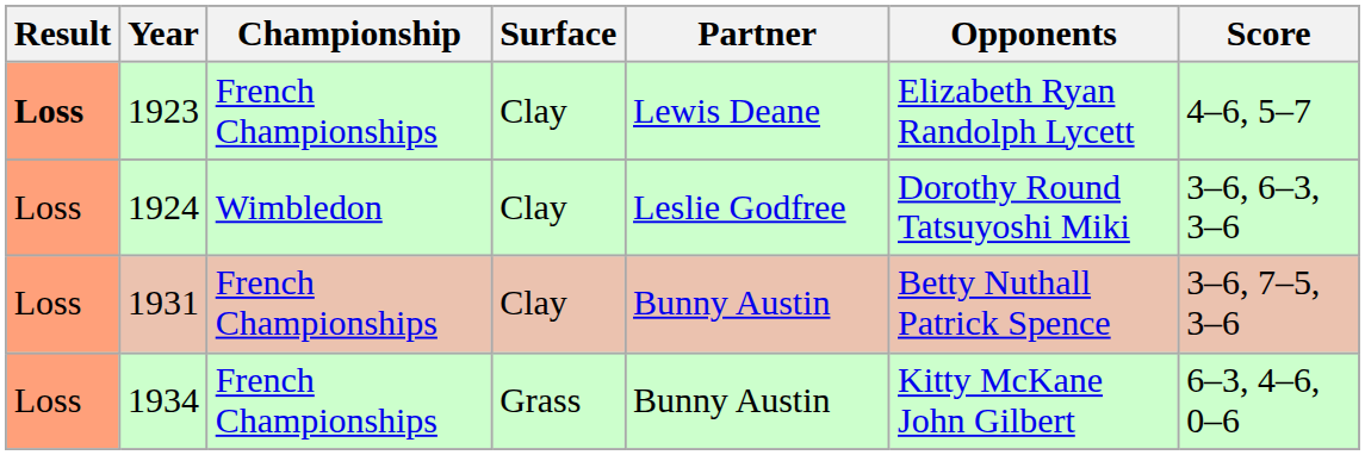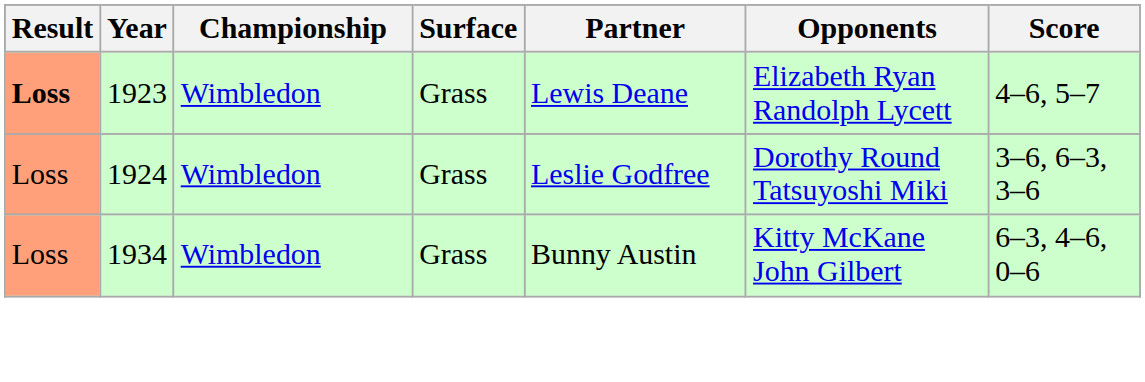 <table class="sortable wikitable">
 <tr>
 <th style="width:40px">Result</th>
 <th style="width:30px">Year</th>
 <th style="width:140px">Championship</th>
 <th style="width:50px">Surface</th>
 <th style="width:170px">Partner</th>
 <th style="width:170px">Opponents</th>
 <th style="width:110px" class="unsortable">Score</th>
 </tr>
 <tr style="background:#cfc;">
 <td style="background:#ffa07a;"><strong>Loss</strong></td>
 <td>1923</td>
-<td><a href='#'>French Championships</a></td>
-<td>Clay</td>
+<td><a href='#'>Wimbledon</a></td>
+<td>Grass</td>
 <td> <a href='#'>Lewis Deane</a></td>
 <td> <a href='#'>Elizabeth Ryan</a> <br>  <a href='#'>Randolph Lycett</a></td>
 <td>4–6, 5–7</td>
 </tr>
 <tr style="background:#cfc;">
 <td style="background:#ffa07a;">Loss</td>
 <td>1924</td>
 <td><a href='#'>Wimbledon</a></td>
-<td>Clay</td>
+<td>Grass</td>
 <td> <a href='#'>Leslie Godfree</a></td>
 <td> <a href='#'>Dorothy Round</a> <br>  <a href='#'>Tatsuyoshi Miki</a></td>
 <td>3–6, 6–3, 3–6</td>
 </tr>
-<tr style="background:#ebc2af;">
-<td style="background:#ffa07a;">Loss</td>
-<td>1931</td>
-<td><a href='#'>French Championships</a></td>
-<td>Clay</td>
-<td> <a href='#'>Bunny Austin</a></td>
-<td> <a href='#'>Betty Nuthall</a> <br>  <a href='#'>Patrick Spence</a></td>
-<td>3–6, 7–5, 3–6</td>
-</tr>
 <tr style="background:#cfc;">
 <td style="background:#ffa07a;">Loss</td>
 <td>1934</td>
-<td><a href='#'>French Championships</a></td>
+<td><a href='#'>Wimbledon</a></td>
 <td>Grass</td>
 <td> Bunny Austin</td>
 <td> <a href='#'>Kitty McKane</a> <br>  <a href='#'>John Gilbert</a></td>
 <td>6–3, 4–6, 0–6</td>
 </tr>
 </table>
